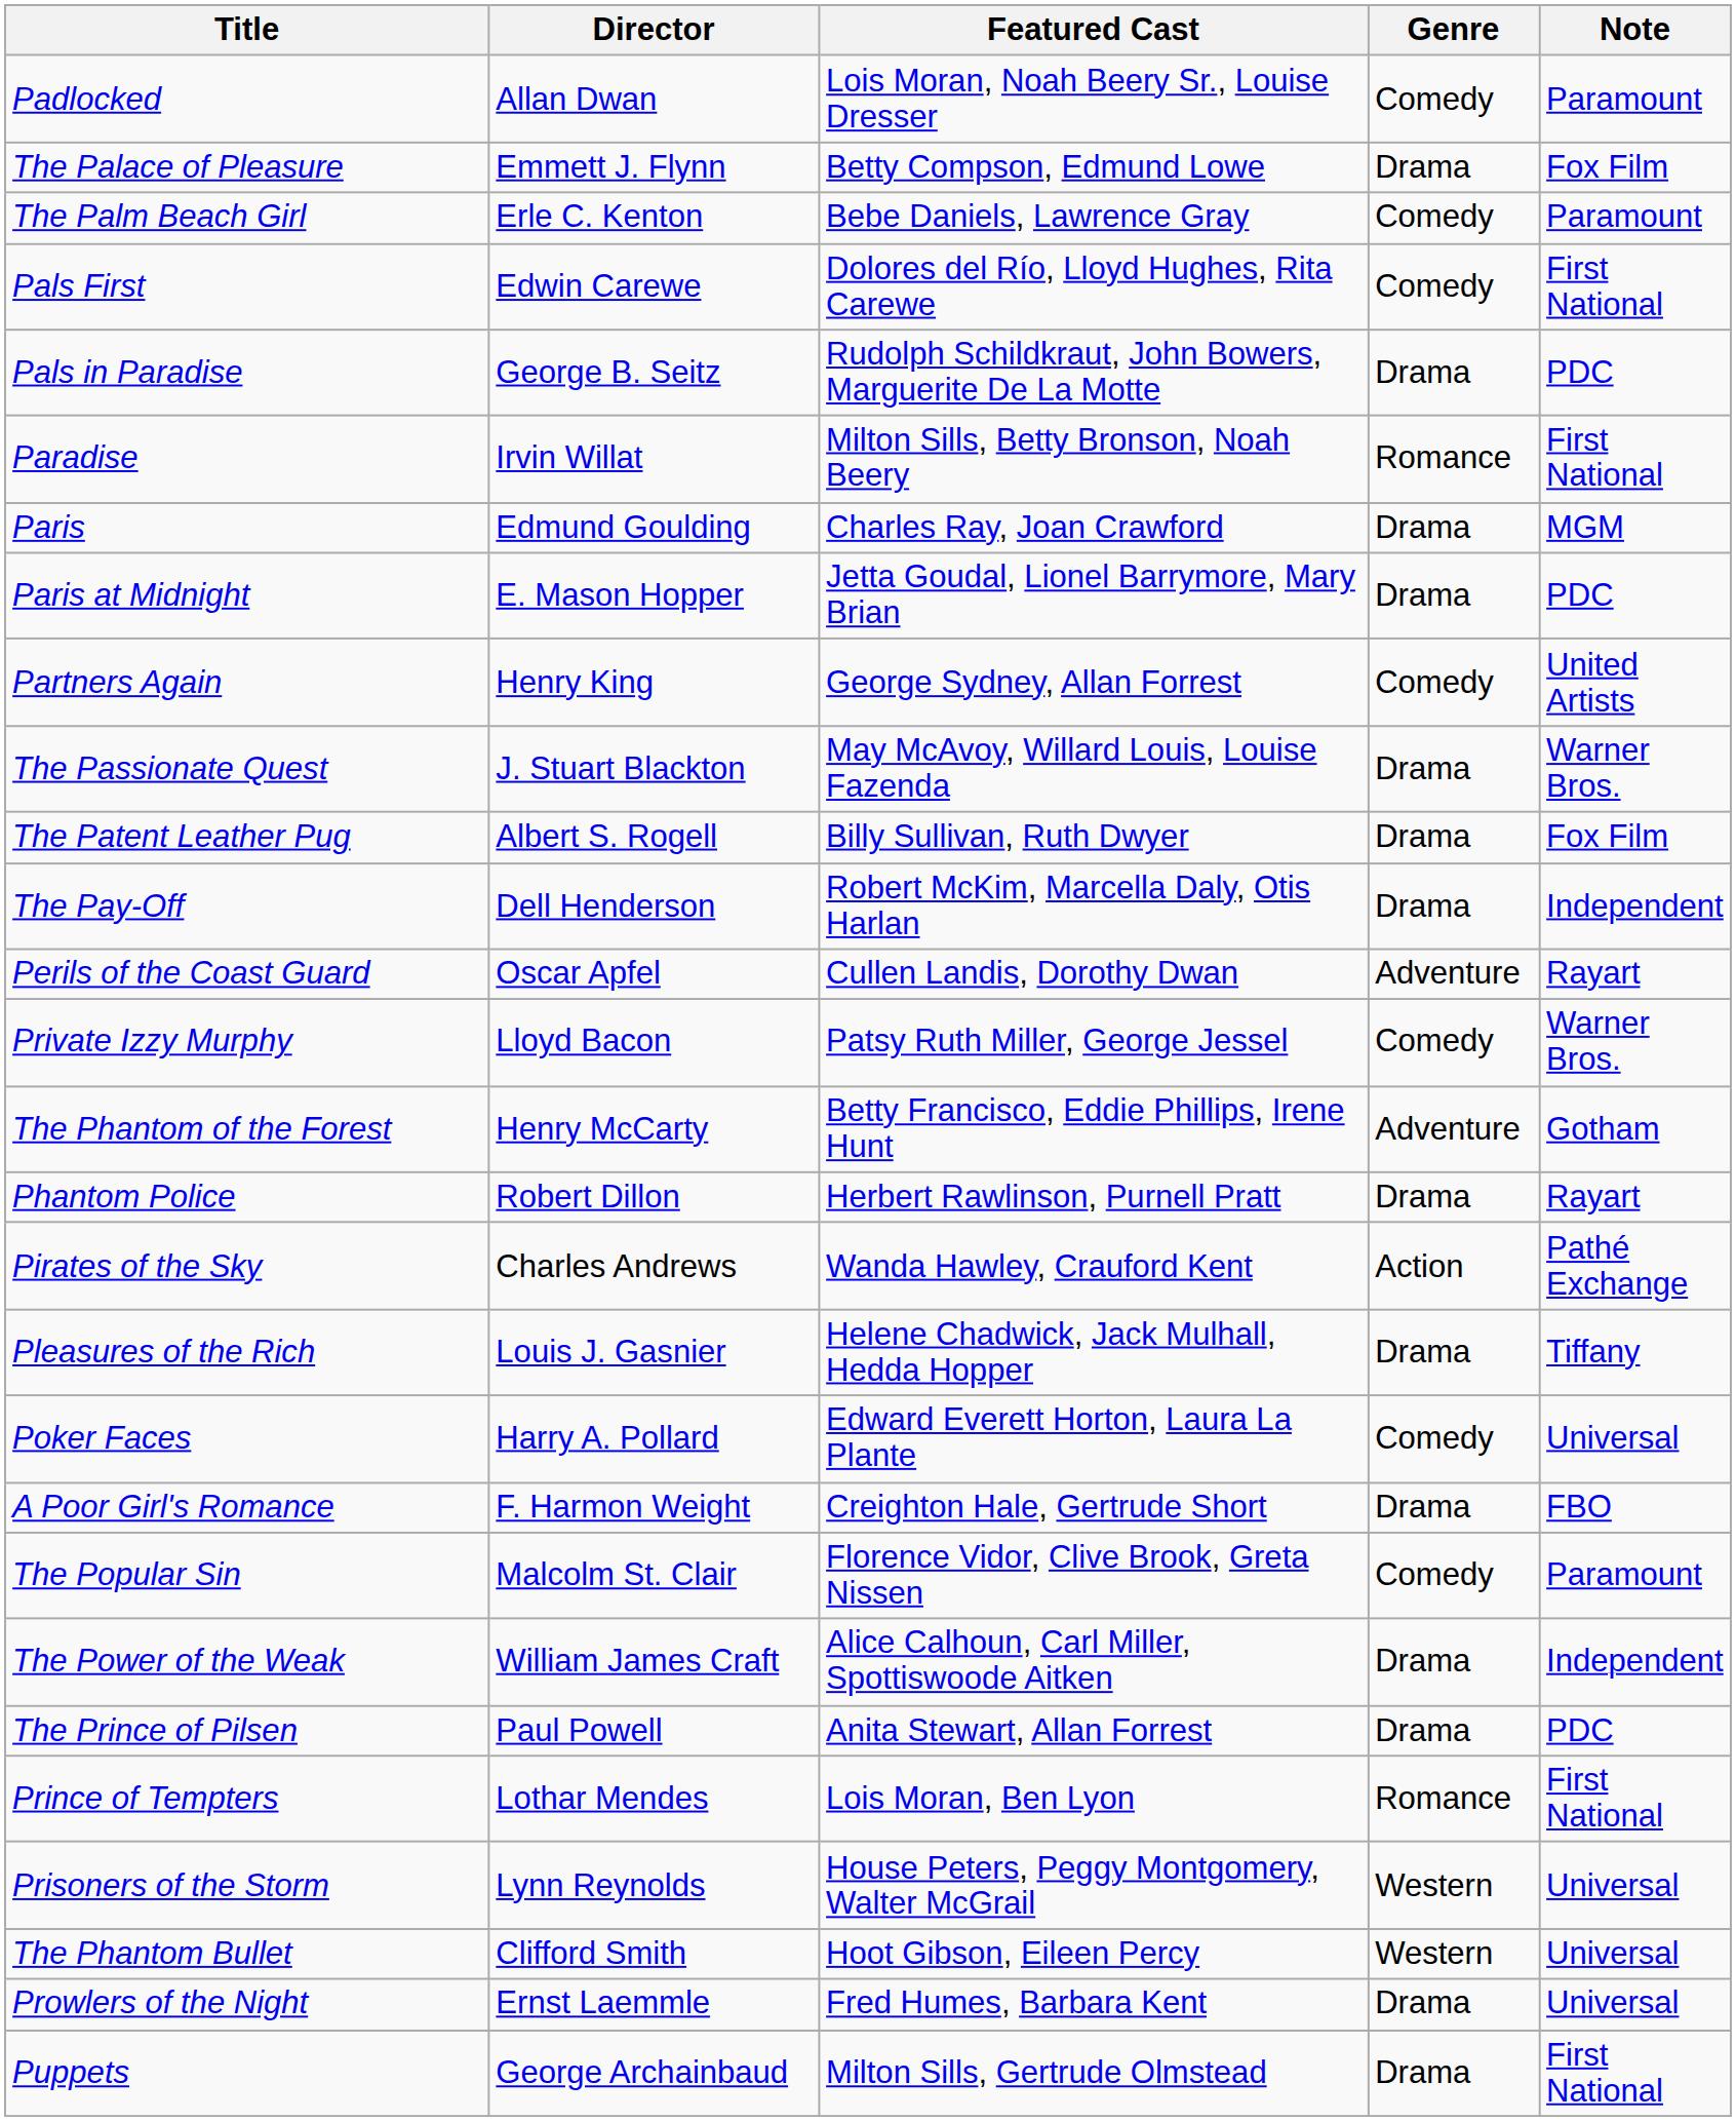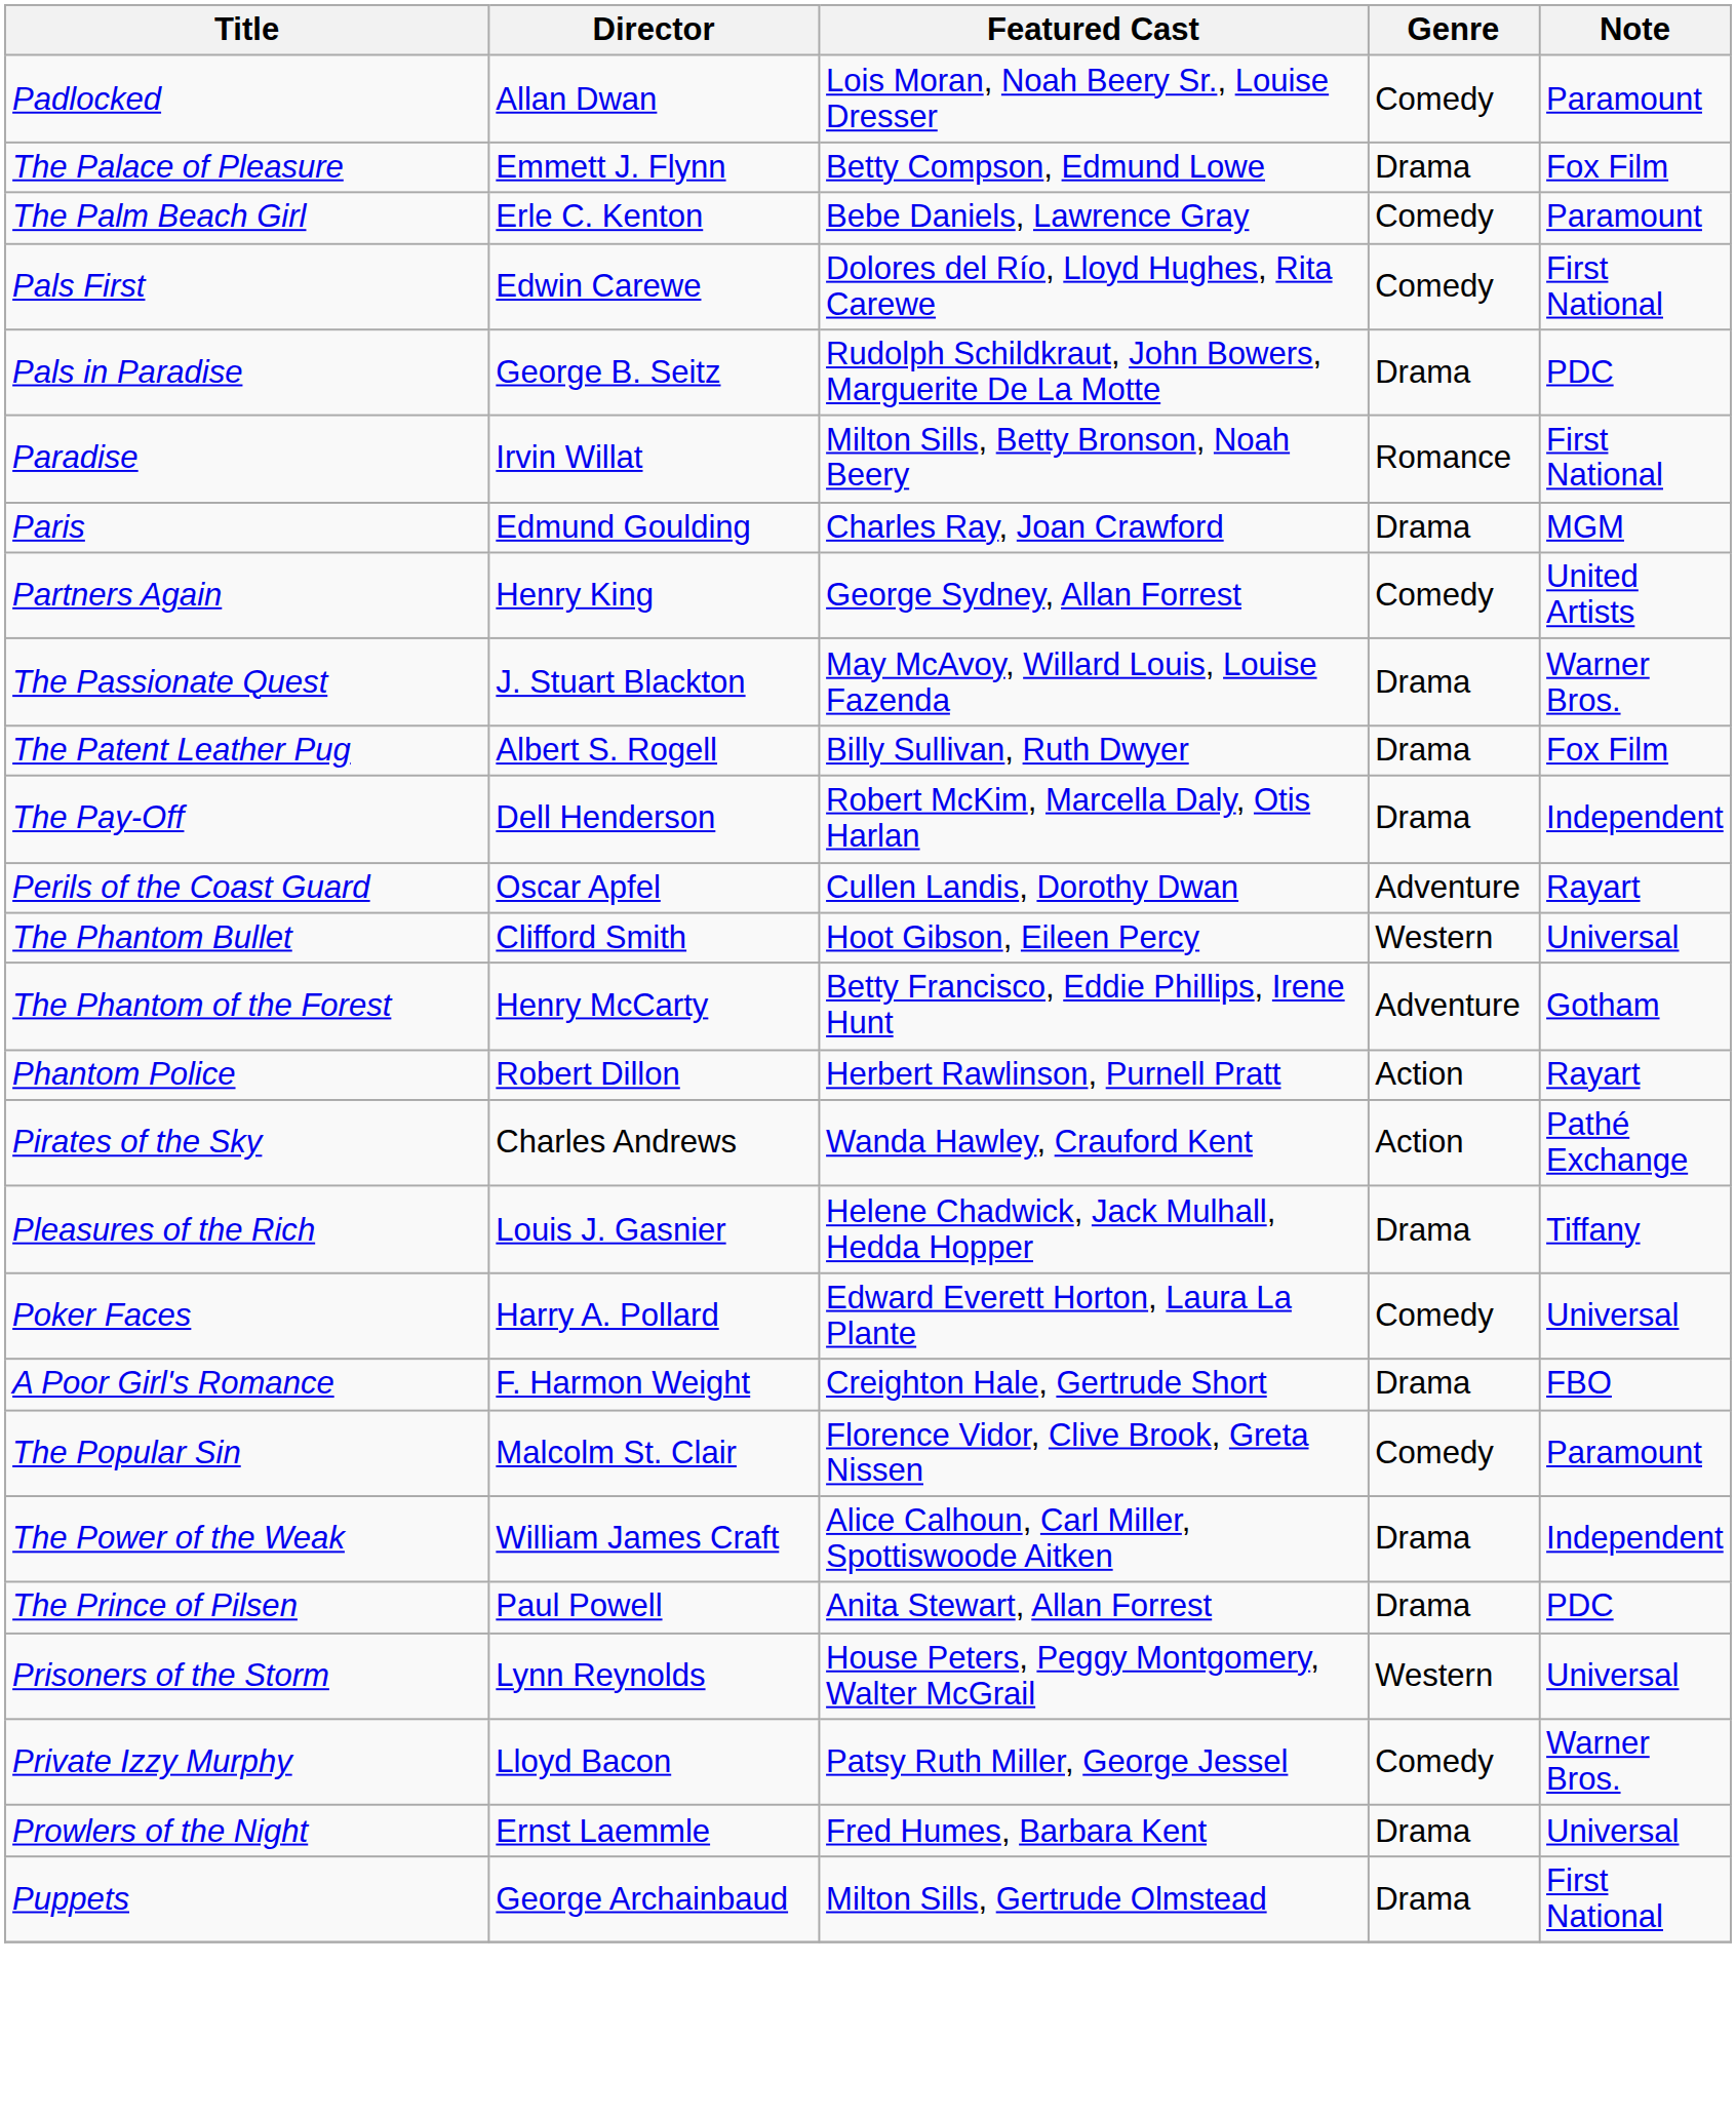 <table class="wikitable">
 <tr>
 <th style="width:30%;">Title</th>
 <th style="width:20%;">Director</th>
 <th style="width:34%;">Featured Cast</th>
 <th style="width:10%;">Genre</th>
 <th style="width:10%;">Note</th>
 </tr>
 <tr>
 <td><em><a href='#'>Padlocked</a></em></td>
 <td><a href='#'>Allan Dwan</a></td>
 <td><a href='#'>Lois Moran</a>, <a href='#'>Noah Beery Sr.</a>, <a href='#'>Louise Dresser</a></td>
 <td>Comedy</td>
 <td><a href='#'>Paramount</a></td>
 </tr>
 <tr>
 <td><em><a href='#'>The Palace of Pleasure</a></em></td>
 <td><a href='#'>Emmett J. Flynn</a></td>
 <td><a href='#'>Betty Compson</a>, <a href='#'>Edmund Lowe</a></td>
 <td>Drama</td>
 <td><a href='#'>Fox Film</a></td>
 </tr>
 <tr>
 <td><em><a href='#'>The Palm Beach Girl</a></em></td>
 <td><a href='#'>Erle C. Kenton</a></td>
 <td><a href='#'>Bebe Daniels</a>, <a href='#'>Lawrence Gray</a></td>
 <td>Comedy</td>
 <td><a href='#'>Paramount</a></td>
 </tr>
 <tr>
 <td><em><a href='#'>Pals First</a></em></td>
 <td><a href='#'>Edwin Carewe</a></td>
 <td><a href='#'>Dolores del Río</a>, <a href='#'>Lloyd Hughes</a>, <a href='#'>Rita Carewe</a></td>
 <td>Comedy</td>
 <td><a href='#'>First National</a></td>
 </tr>
 <tr>
 <td><em><a href='#'>Pals in Paradise</a></em></td>
 <td><a href='#'>George B. Seitz</a></td>
 <td><a href='#'>Rudolph Schildkraut</a>, <a href='#'>John Bowers</a>, <a href='#'>Marguerite De La Motte</a></td>
 <td>Drama</td>
 <td><a href='#'>PDC</a></td>
 </tr>
 <tr>
 <td><em><a href='#'>Paradise</a></em></td>
 <td><a href='#'>Irvin Willat</a></td>
 <td><a href='#'>Milton Sills</a>, <a href='#'>Betty Bronson</a>, <a href='#'>Noah Beery</a></td>
 <td>Romance</td>
 <td><a href='#'>First National</a></td>
 </tr>
 <tr>
 <td><em><a href='#'>Paris</a></em></td>
 <td><a href='#'>Edmund Goulding</a></td>
 <td><a href='#'>Charles Ray</a>, <a href='#'>Joan Crawford</a></td>
 <td>Drama</td>
 <td><a href='#'>MGM</a></td>
 </tr>
 <tr>
-<td><em><a href='#'>Paris at Midnight</a></em></td>
-<td><a href='#'>E. Mason Hopper</a></td>
-<td><a href='#'>Jetta Goudal</a>, <a href='#'>Lionel Barrymore</a>, <a href='#'>Mary Brian</a></td>
-<td>Drama</td>
-<td><a href='#'>PDC</a></td>
-</tr>
-<tr>
 <td><em><a href='#'>Partners Again</a></em></td>
 <td><a href='#'>Henry King</a></td>
 <td><a href='#'>George Sydney</a>, <a href='#'>Allan Forrest</a></td>
 <td>Comedy</td>
 <td><a href='#'>United Artists</a></td>
 </tr>
 <tr>
 <td><em><a href='#'>The Passionate Quest</a></em></td>
 <td><a href='#'>J. Stuart Blackton</a></td>
 <td><a href='#'>May McAvoy</a>, <a href='#'>Willard Louis</a>, <a href='#'>Louise Fazenda</a></td>
 <td>Drama</td>
 <td><a href='#'>Warner Bros.</a></td>
 </tr>
 <tr>
 <td><em><a href='#'>The Patent Leather Pug</a></em></td>
 <td><a href='#'>Albert S. Rogell</a></td>
 <td><a href='#'>Billy Sullivan</a>, <a href='#'>Ruth Dwyer</a></td>
 <td>Drama</td>
 <td><a href='#'>Fox Film</a></td>
 </tr>
 <tr>
 <td><em><a href='#'>The Pay-Off</a></em></td>
 <td><a href='#'>Dell Henderson</a></td>
 <td><a href='#'>Robert McKim</a>, <a href='#'>Marcella Daly</a>, <a href='#'>Otis Harlan</a></td>
 <td>Drama</td>
 <td><a href='#'>Independent</a></td>
 </tr>
 <tr>
 <td><em><a href='#'>Perils of the Coast Guard</a></em></td>
 <td><a href='#'>Oscar Apfel</a></td>
 <td><a href='#'>Cullen Landis</a>, <a href='#'>Dorothy Dwan</a></td>
 <td>Adventure</td>
 <td><a href='#'>Rayart</a></td>
 </tr>
 <tr>
-<td><em><a href='#'>Private Izzy Murphy</a></em></td>
-<td><a href='#'>Lloyd Bacon</a></td>
-<td><a href='#'>Patsy Ruth Miller</a>, <a href='#'>George Jessel</a></td>
-<td>Comedy</td>
-<td><a href='#'>Warner Bros.</a></td>
+<td><em><a href='#'>The Phantom Bullet</a></em></td>
+<td><a href='#'>Clifford Smith</a></td>
+<td><a href='#'>Hoot Gibson</a>, <a href='#'>Eileen Percy</a></td>
+<td>Western</td>
+<td><a href='#'>Universal</a></td>
 </tr>
 <tr>
 <td><em><a href='#'>The Phantom of the Forest</a></em></td>
 <td><a href='#'>Henry McCarty</a></td>
 <td><a href='#'>Betty Francisco</a>, <a href='#'>Eddie Phillips</a>, <a href='#'>Irene Hunt</a></td>
 <td>Adventure</td>
 <td><a href='#'>Gotham</a></td>
 </tr>
 <tr>
 <td><em><a href='#'>Phantom Police</a></em></td>
 <td><a href='#'>Robert Dillon</a></td>
 <td><a href='#'>Herbert Rawlinson</a>, <a href='#'>Purnell Pratt</a></td>
-<td>Drama</td>
+<td>Action</td>
 <td><a href='#'>Rayart</a></td>
 </tr>
 <tr>
 <td><em><a href='#'>Pirates of the Sky</a></em></td>
 <td>Charles Andrews</td>
 <td><a href='#'>Wanda Hawley</a>, <a href='#'>Crauford Kent</a></td>
 <td>Action</td>
 <td><a href='#'>Pathé Exchange</a></td>
 </tr>
 <tr>
 <td><em><a href='#'>Pleasures of the Rich</a></em></td>
 <td><a href='#'>Louis J. Gasnier</a></td>
 <td><a href='#'>Helene Chadwick</a>, <a href='#'>Jack Mulhall</a>, <a href='#'>Hedda Hopper</a></td>
 <td>Drama</td>
 <td><a href='#'>Tiffany</a></td>
 </tr>
 <tr>
 <td><em><a href='#'>Poker Faces</a></em></td>
 <td><a href='#'>Harry A. Pollard</a></td>
 <td><a href='#'>Edward Everett Horton</a>, <a href='#'>Laura La Plante</a></td>
 <td>Comedy</td>
 <td><a href='#'>Universal</a></td>
 </tr>
 <tr>
 <td><em><a href='#'>A Poor Girl's Romance</a></em></td>
 <td><a href='#'>F. Harmon Weight</a></td>
 <td><a href='#'>Creighton Hale</a>, <a href='#'>Gertrude Short</a></td>
 <td>Drama</td>
 <td><a href='#'>FBO</a></td>
 </tr>
 <tr>
 <td><em><a href='#'>The Popular Sin</a></em></td>
 <td><a href='#'>Malcolm St. Clair</a></td>
 <td><a href='#'>Florence Vidor</a>, <a href='#'>Clive Brook</a>, <a href='#'>Greta Nissen</a></td>
 <td>Comedy</td>
 <td><a href='#'>Paramount</a></td>
 </tr>
 <tr>
 <td><em><a href='#'>The Power of the Weak</a></em></td>
 <td><a href='#'>William James Craft</a></td>
 <td><a href='#'>Alice Calhoun</a>, <a href='#'>Carl Miller</a>, <a href='#'>Spottiswoode Aitken</a></td>
 <td>Drama</td>
 <td><a href='#'>Independent</a></td>
 </tr>
 <tr>
 <td><em><a href='#'>The Prince of Pilsen</a></em></td>
 <td><a href='#'>Paul Powell</a></td>
 <td><a href='#'>Anita Stewart</a>, <a href='#'>Allan Forrest</a></td>
 <td>Drama</td>
 <td><a href='#'>PDC</a></td>
 </tr>
 <tr>
-<td><em><a href='#'>Prince of Tempters</a></em></td>
-<td><a href='#'>Lothar Mendes</a></td>
-<td><a href='#'>Lois Moran</a>, <a href='#'>Ben Lyon</a></td>
-<td>Romance</td>
-<td><a href='#'>First National</a></td>
-</tr>
-<tr>
 <td><em><a href='#'>Prisoners of the Storm</a></em></td>
 <td><a href='#'>Lynn Reynolds</a></td>
 <td><a href='#'>House Peters</a>, <a href='#'>Peggy Montgomery</a>, <a href='#'>Walter McGrail</a></td>
 <td>Western</td>
 <td><a href='#'>Universal</a></td>
 </tr>
 <tr>
-<td><em><a href='#'>The Phantom Bullet</a></em></td>
-<td><a href='#'>Clifford Smith</a></td>
-<td><a href='#'>Hoot Gibson</a>, <a href='#'>Eileen Percy</a></td>
-<td>Western</td>
-<td><a href='#'>Universal</a></td>
+<td><em><a href='#'>Private Izzy Murphy</a></em></td>
+<td><a href='#'>Lloyd Bacon</a></td>
+<td><a href='#'>Patsy Ruth Miller</a>, <a href='#'>George Jessel</a></td>
+<td>Comedy</td>
+<td><a href='#'>Warner Bros.</a></td>
 </tr>
 <tr>
 <td><em><a href='#'>Prowlers of the Night</a></em></td>
 <td><a href='#'>Ernst Laemmle</a></td>
 <td><a href='#'>Fred Humes</a>, <a href='#'>Barbara Kent</a></td>
 <td>Drama</td>
 <td><a href='#'>Universal</a></td>
 </tr>
 <tr>
 <td><em><a href='#'>Puppets</a></em></td>
 <td><a href='#'>George Archainbaud</a></td>
 <td><a href='#'>Milton Sills</a>, <a href='#'>Gertrude Olmstead</a></td>
 <td>Drama</td>
 <td><a href='#'>First National</a></td>
 </tr>
 <tr>
 </tr>
 </table>
